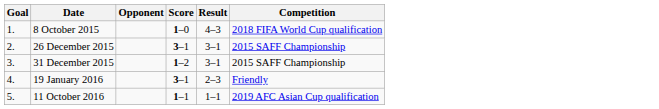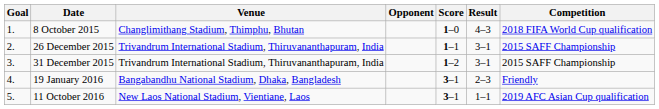 <table class="wikitable plainrowheaders sortable">
 <tr>
 <th>Goal</th>
 <th>Date</th>
+<th>Venue</th>
 <th>Opponent</th>
 <th>Score</th>
 <th>Result</th>
 <th>Competition</th>
 </tr>
 <tr>
 <td>1.</td>
 <td>8 October 2015</td>
+<td><a href='#'>Changlimithang Stadium</a>, <a href='#'>Thimphu</a>, <a href='#'>Bhutan</a></td>
 <td></td>
 <td align=center><strong>1</strong>–0</td>
 <td align=center>4–3</td>
 <td><a href='#'>2018 FIFA World Cup qualification</a></td>
 </tr>
 <tr>
 <td>2.</td>
 <td>26 December 2015</td>
+<td><a href='#'>Trivandrum International Stadium</a>, <a href='#'>Thiruvananthapuram</a>, <a href='#'>India</a></td>
 <td></td>
-<td align=center><strong>3</strong>–1</td>
+<td align=center><strong>1</strong>–1</td>
 <td align=center>3–1</td>
 <td><a href='#'>2015 SAFF Championship</a></td>
 </tr>
 <tr>
 <td>3.</td>
 <td>31 December 2015</td>
+<td>Trivandrum International Stadium, Thiruvananthapuram, India</td>
 <td></td>
 <td align=center><strong>1</strong>–2</td>
 <td align=center>3–1</td>
 <td>2015 SAFF Championship</td>
 </tr>
 <tr>
 <td>4.</td>
 <td>19 January 2016</td>
+<td><a href='#'>Bangabandhu National Stadium</a>, <a href='#'>Dhaka</a>, <a href='#'>Bangladesh</a></td>
 <td></td>
 <td align=center><strong>3</strong>–1</td>
 <td align=center>2–3</td>
 <td><a href='#'>Friendly</a></td>
 </tr>
 <tr>
 <td>5.</td>
 <td>11 October 2016</td>
+<td><a href='#'>New Laos National Stadium</a>, <a href='#'>Vientiane</a>, <a href='#'>Laos</a></td>
 <td></td>
-<td align=center><strong>1</strong>–1</td>
+<td align=center><strong>3</strong>–1</td>
 <td align=center>1–1</td>
 <td><a href='#'>2019 AFC Asian Cup qualification</a></td>
 </tr>
 </table>
